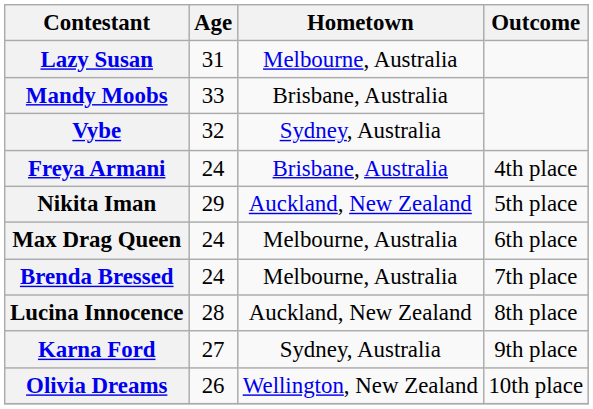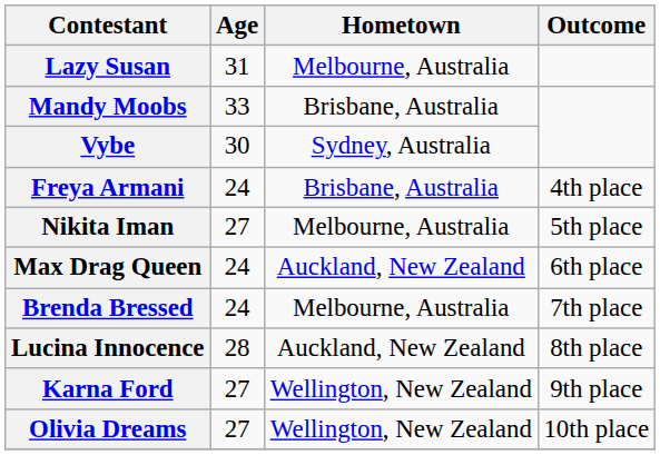 <table class="wikitable sortable" style="text-align:center">
 <tr>
 <th scope="col">Contestant</th>
 <th scope="col">Age</th>
 <th scope="col">Hometown</th>
 <th scope="col">Outcome</th>
 </tr>
 <tr>
 <th scope="row"><a href='#'>Lazy Susan</a></th>
 <td>31</td>
 <td><a href='#'>Melbourne</a>, Australia</td>
 <td></td>
 </tr>
 <tr>
 <th scope="row"><a href='#'>Mandy Moobs</a></th>
 <td>33</td>
 <td>Brisbane, Australia</td>
 <td rowspan="2"></td>
 </tr>
 <tr>
 <th scope="row"><a href='#'>Vybe</a></th>
-<td>32</td>
+<td>30</td>
 <td><a href='#'>Sydney</a>, Australia</td>
 </tr>
 <tr>
 <th scope="row"><a href='#'>Freya Armani</a></th>
 <td>24</td>
 <td><a href='#'>Brisbane</a>, <a href='#'>Australia</a></td>
 <td>4th place</td>
 </tr>
 <tr>
 <th scope="row">Nikita Iman</th>
-<td>29</td>
-<td><a href='#'>Auckland</a>, <a href='#'>New Zealand</a></td>
+<td>27</td>
+<td>Melbourne, Australia</td>
 <td>5th place</td>
 </tr>
 <tr>
 <th scope="row">Max Drag Queen</th>
 <td>24</td>
-<td>Melbourne, Australia</td>
+<td><a href='#'>Auckland</a>, <a href='#'>New Zealand</a></td>
 <td>6th place</td>
 </tr>
 <tr>
 <th scope="row"><a href='#'>Brenda Bressed</a></th>
 <td>24</td>
 <td>Melbourne, Australia</td>
 <td>7th place</td>
 </tr>
 <tr>
 <th scope="row" nowrap>Lucina Innocence</th>
 <td>28</td>
 <td>Auckland, New Zealand</td>
 <td>8th place</td>
 </tr>
 <tr>
 <th scope="row"><a href='#'>Karna Ford</a></th>
 <td>27</td>
-<td>Sydney, Australia</td>
+<td nowrap><a href='#'>Wellington</a>, New Zealand</td>
 <td>9th place</td>
 </tr>
 <tr>
 <th scope="row"><a href='#'>Olivia Dreams</a></th>
-<td>26</td>
+<td>27</td>
 <td nowrap><a href='#'>Wellington</a>, New Zealand</td>
 <td>10th place</td>
 </tr>
 <tr>
 </tr>
 </table>
